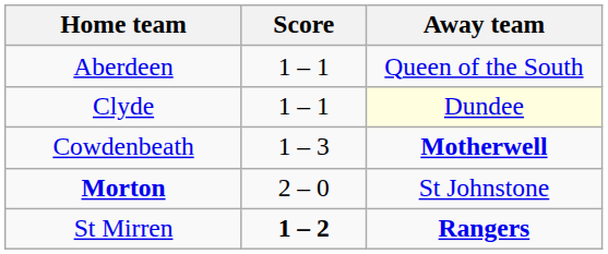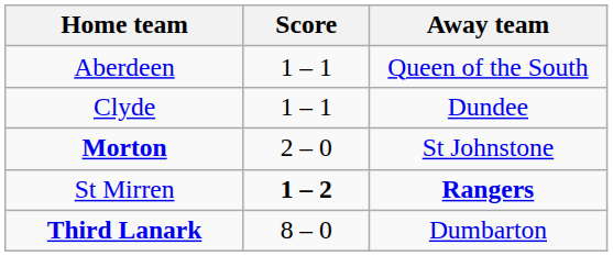 <table class="wikitable" style="text-align: center">
 <tr>
 <th width=140>Home team</th>
 <th width=70>Score</th>
 <th width=140>Away team</th>
 </tr>
 <tr>
 <td><a href='#'>Aberdeen</a></td>
 <td>1 – 1</td>
 <td><a href='#'>Queen of the South</a></td>
 </tr>
 <tr>
 <td><a href='#'>Clyde</a></td>
 <td>1 – 1</td>
-<td style="background: lightyellow;"><a href='#'>Dundee</a></td>
-</tr>
-<tr>
-<td><a href='#'>Cowdenbeath</a></td>
-<td>1 – 3</td>
-<td><strong><a href='#'>Motherwell</a></strong></td>
+<td><a href='#'>Dundee</a></td>
 </tr>
 <tr>
 <td><strong><a href='#'>Morton</a></strong></td>
 <td>2 – 0</td>
 <td><a href='#'>St Johnstone</a></td>
 </tr>
 <tr>
 <td><a href='#'>St Mirren</a></td>
 <td><strong>1 – 2</strong></td>
 <td><strong><a href='#'>Rangers</a></strong></td>
 </tr>
+<tr>
+<td><strong><a href='#'>Third Lanark</a></strong></td>
+<td>8 – 0</td>
+<td><a href='#'>Dumbarton</a></td>
+</tr>
 </table>
